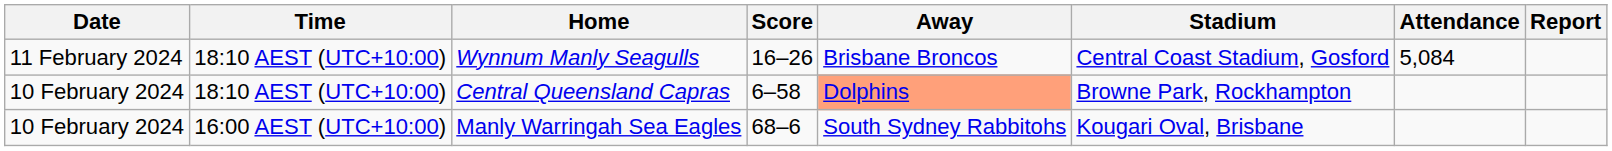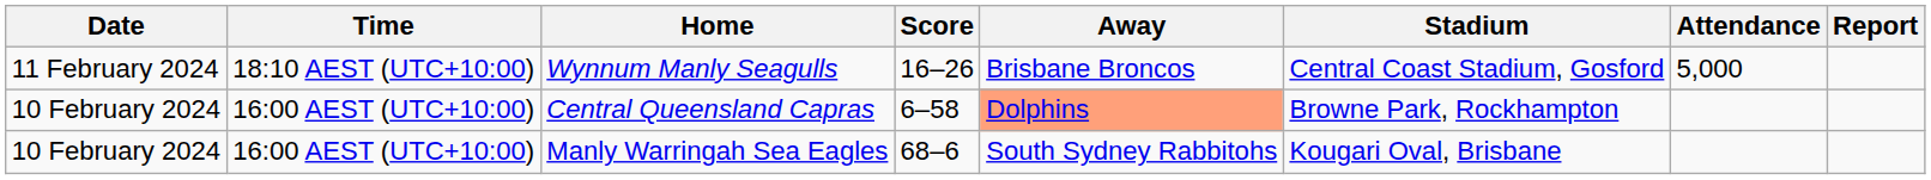 <table class="wikitable defaultleft col4center">
 <tr>
 <th>Date</th>
 <th>Time</th>
 <th>Home</th>
 <th>Score</th>
 <th>Away</th>
 <th>Stadium</th>
 <th>Attendance</th>
 <th>Report</th>
 </tr>
 <tr>
 <td>11 February 2024</td>
 <td>18:10 <a href='#'>AEST</a> (<a href='#'>UTC+10:00</a>)</td>
 <td> <em><a href='#'>Wynnum Manly Seagulls</a></em></td>
 <td>16–26</td>
 <td> <a href='#'>Brisbane Broncos</a></td>
 <td><a href='#'>Central Coast Stadium</a>, <a href='#'>Gosford</a></td>
-<td>5,084</td>
+<td>5,000</td>
 <td></td>
 </tr>
 <tr>
 <td>10 February 2024</td>
-<td>18:10 <a href='#'>AEST</a> (<a href='#'>UTC+10:00</a>)</td>
+<td>16:00 <a href='#'>AEST</a> (<a href='#'>UTC+10:00</a>)</td>
 <td> <em><a href='#'>Central Queensland Capras</a></em></td>
 <td>6–58</td>
 <td style="background: lightsalmon;"> <a href='#'>Dolphins</a></td>
 <td><a href='#'>Browne Park</a>, <a href='#'>Rockhampton</a></td>
 <td></td>
 <td></td>
 </tr>
 <tr>
 <td>10 February 2024</td>
 <td>16:00 <a href='#'>AEST</a> (<a href='#'>UTC+10:00</a>)</td>
 <td> <a href='#'>Manly Warringah Sea Eagles</a></td>
 <td>68–6</td>
 <td> <a href='#'>South Sydney Rabbitohs</a></td>
 <td><a href='#'>Kougari Oval</a>, <a href='#'>Brisbane</a></td>
 <td></td>
 <td></td>
 </tr>
 </table>
